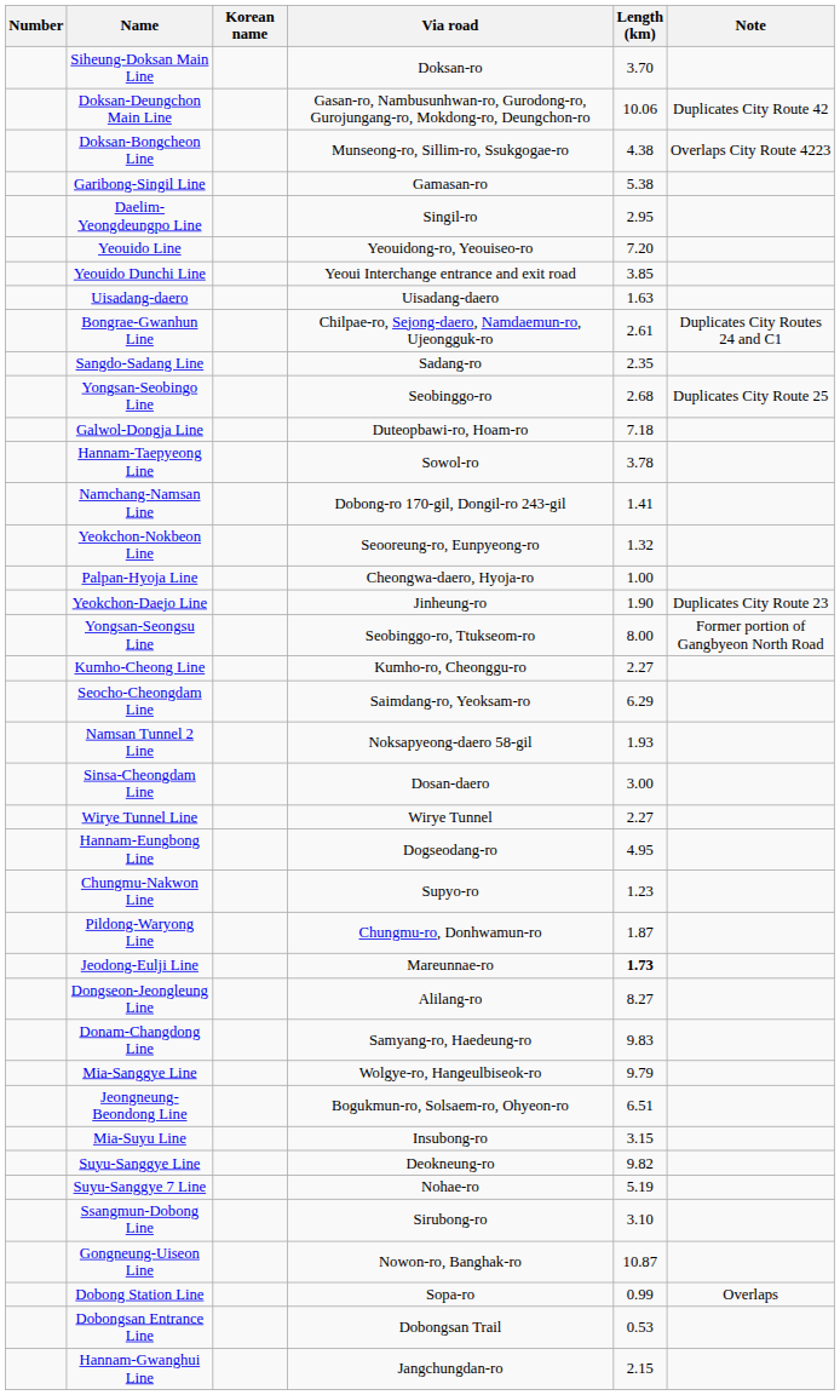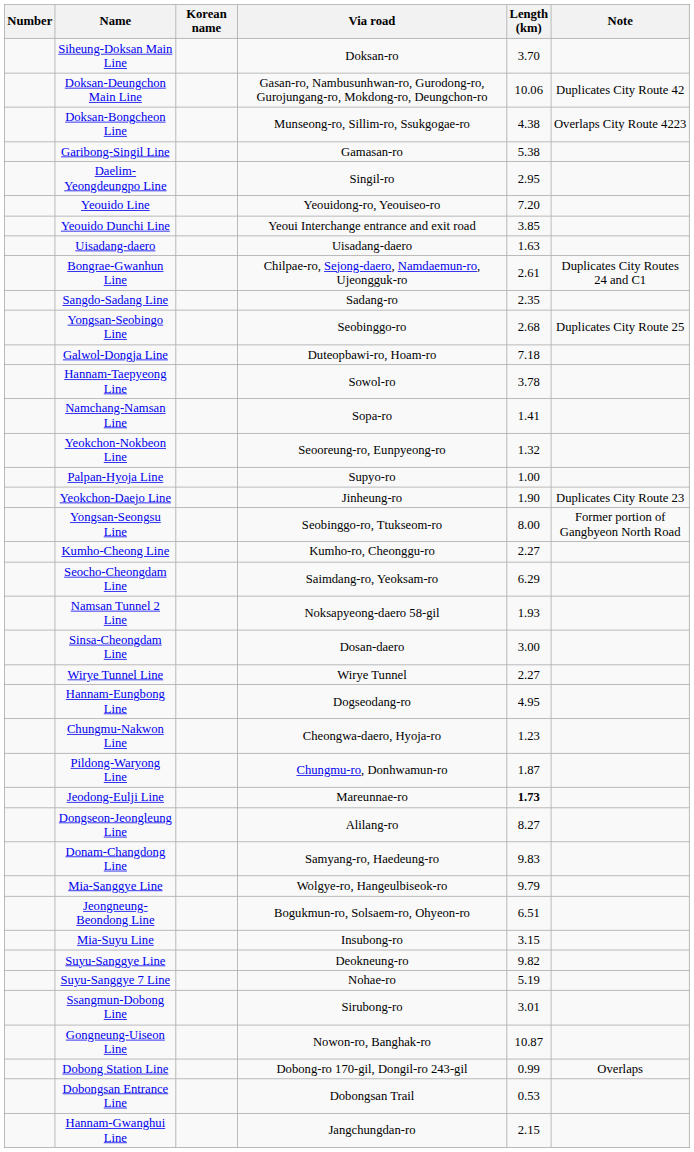 <table class="wikitable" style="text-align: center;">
 <tr>
 <th>Number</th>
 <th>Name</th>
 <th>Korean name</th>
 <th>Via road</th>
 <th>Length<br>(km)</th>
 <th>Note</th>
 </tr>
 <tr>
 <td></td>
 <td><a href='#'>Siheung-Doksan Main Line</a></td>
 <td></td>
 <td>Doksan-ro</td>
 <td>3.70</td>
 <td></td>
 </tr>
 <tr>
 <td></td>
 <td><a href='#'>Doksan-Deungchon Main Line</a></td>
 <td></td>
 <td>Gasan-ro, Nambusunhwan-ro, Gurodong-ro, Gurojungang-ro, Mokdong-ro, Deungchon-ro</td>
 <td>10.06</td>
 <td>Duplicates City Route 42</td>
 </tr>
 <tr>
 <td></td>
 <td><a href='#'>Doksan-Bongcheon Line</a></td>
 <td></td>
 <td>Munseong-ro, Sillim-ro, Ssukgogae-ro</td>
 <td>4.38</td>
 <td>Overlaps City Route 4223</td>
 </tr>
 <tr>
 <td></td>
 <td><a href='#'>Garibong-Singil Line</a></td>
 <td></td>
 <td>Gamasan-ro</td>
 <td>5.38</td>
 <td></td>
 </tr>
 <tr>
 <td></td>
 <td><a href='#'>Daelim-Yeongdeungpo Line</a></td>
 <td></td>
 <td>Singil-ro</td>
 <td>2.95</td>
 <td></td>
 </tr>
 <tr>
 <td></td>
 <td><a href='#'>Yeouido Line</a></td>
 <td></td>
 <td>Yeouidong-ro, Yeouiseo-ro</td>
 <td>7.20</td>
 <td></td>
 </tr>
 <tr>
 <td></td>
 <td><a href='#'>Yeouido Dunchi Line</a></td>
 <td></td>
 <td>Yeoui Interchange entrance and exit road</td>
 <td>3.85</td>
 <td></td>
 </tr>
 <tr>
 <td></td>
 <td><a href='#'>Uisadang-daero</a></td>
 <td></td>
 <td>Uisadang-daero</td>
 <td>1.63</td>
 <td></td>
 </tr>
 <tr>
 <td></td>
 <td><a href='#'>Bongrae-Gwanhun Line</a></td>
 <td></td>
 <td>Chilpae-ro, <a href='#'>Sejong-daero</a>, <a href='#'>Namdaemun-ro</a>, Ujeongguk-ro</td>
 <td>2.61</td>
 <td>Duplicates City Routes 24 and C1</td>
 </tr>
 <tr>
 <td></td>
 <td><a href='#'>Sangdo-Sadang Line</a></td>
 <td></td>
 <td>Sadang-ro</td>
 <td>2.35</td>
 <td></td>
 </tr>
 <tr>
 <td></td>
 <td><a href='#'>Yongsan-Seobingo Line</a></td>
 <td></td>
 <td>Seobinggo-ro</td>
 <td>2.68</td>
 <td>Duplicates City Route 25</td>
 </tr>
 <tr>
 <td></td>
 <td><a href='#'>Galwol-Dongja Line</a></td>
 <td></td>
 <td>Duteopbawi-ro, Hoam-ro</td>
 <td>7.18</td>
 <td></td>
 </tr>
 <tr>
 <td></td>
 <td><a href='#'>Hannam-Taepyeong Line</a></td>
 <td></td>
 <td>Sowol-ro</td>
 <td>3.78</td>
 <td></td>
 </tr>
 <tr>
 <td></td>
 <td><a href='#'>Namchang-Namsan Line</a></td>
 <td></td>
-<td>Dobong-ro 170-gil, Dongil-ro 243-gil</td>
+<td>Sopa-ro</td>
 <td>1.41</td>
 <td></td>
 </tr>
 <tr>
 <td></td>
 <td><a href='#'>Yeokchon-Nokbeon Line</a></td>
 <td></td>
 <td>Seooreung-ro, Eunpyeong-ro</td>
 <td>1.32</td>
 <td></td>
 </tr>
 <tr>
 <td></td>
 <td><a href='#'>Palpan-Hyoja Line</a></td>
 <td></td>
-<td>Cheongwa-daero, Hyoja-ro</td>
+<td>Supyo-ro</td>
 <td>1.00</td>
 <td></td>
 </tr>
 <tr>
 <td></td>
 <td><a href='#'>Yeokchon-Daejo Line</a></td>
 <td></td>
 <td>Jinheung-ro</td>
 <td>1.90</td>
 <td>Duplicates City Route 23</td>
 </tr>
 <tr>
 <td></td>
 <td><a href='#'>Yongsan-Seongsu Line</a></td>
 <td></td>
 <td>Seobinggo-ro, Ttukseom-ro</td>
 <td>8.00</td>
 <td>Former portion of Gangbyeon North Road</td>
 </tr>
 <tr>
 <td></td>
 <td><a href='#'>Kumho-Cheong Line</a></td>
 <td></td>
 <td>Kumho-ro, Cheonggu-ro</td>
 <td>2.27</td>
 <td></td>
 </tr>
 <tr>
 <td></td>
 <td><a href='#'>Seocho-Cheongdam Line</a></td>
 <td></td>
 <td>Saimdang-ro, Yeoksam-ro</td>
 <td>6.29</td>
 <td></td>
 </tr>
 <tr>
 <td></td>
 <td><a href='#'>Namsan Tunnel 2 Line</a></td>
 <td></td>
 <td>Noksapyeong-daero 58-gil</td>
 <td>1.93</td>
 <td></td>
 </tr>
 <tr>
 <td></td>
 <td><a href='#'>Sinsa-Cheongdam Line</a></td>
 <td></td>
 <td>Dosan-daero</td>
 <td>3.00</td>
 <td></td>
 </tr>
 <tr>
 <td></td>
 <td><a href='#'>Wirye Tunnel Line</a></td>
 <td></td>
 <td>Wirye Tunnel</td>
 <td>2.27</td>
 <td></td>
 </tr>
 <tr>
 <td></td>
 <td><a href='#'>Hannam-Eungbong Line</a></td>
 <td></td>
 <td>Dogseodang-ro</td>
 <td>4.95</td>
 <td></td>
 </tr>
 <tr>
 <td></td>
 <td><a href='#'>Chungmu-Nakwon Line</a></td>
 <td></td>
-<td>Supyo-ro</td>
+<td>Cheongwa-daero, Hyoja-ro</td>
 <td>1.23</td>
 <td></td>
 </tr>
 <tr>
 <td></td>
 <td><a href='#'>Pildong-Waryong Line</a></td>
 <td></td>
 <td><a href='#'>Chungmu-ro</a>, Donhwamun-ro</td>
 <td>1.87</td>
 <td></td>
 </tr>
 <tr>
 <td></td>
 <td><a href='#'>Jeodong-Eulji Line</a></td>
 <td></td>
 <td>Mareunnae-ro</td>
 <td><strong>1.73</strong></td>
 <td></td>
 </tr>
 <tr>
 <td></td>
 <td><a href='#'>Dongseon-Jeongleung Line</a></td>
 <td></td>
 <td>Alilang-ro</td>
 <td>8.27</td>
 <td></td>
 </tr>
 <tr>
 <td></td>
 <td><a href='#'>Donam-Changdong Line</a></td>
 <td></td>
 <td>Samyang-ro, Haedeung-ro</td>
 <td>9.83</td>
 <td></td>
 </tr>
 <tr>
 <td></td>
 <td><a href='#'>Mia-Sanggye Line</a></td>
 <td></td>
 <td>Wolgye-ro, Hangeulbiseok-ro</td>
 <td>9.79</td>
 <td></td>
 </tr>
 <tr>
 <td></td>
 <td><a href='#'>Jeongneung-Beondong Line</a></td>
 <td></td>
 <td>Bogukmun-ro, Solsaem-ro, Ohyeon-ro</td>
 <td>6.51</td>
 <td></td>
 </tr>
 <tr>
 <td></td>
 <td><a href='#'>Mia-Suyu Line</a></td>
 <td></td>
 <td>Insubong-ro</td>
 <td>3.15</td>
 <td></td>
 </tr>
 <tr>
 <td></td>
 <td><a href='#'>Suyu-Sanggye Line</a></td>
 <td></td>
 <td>Deokneung-ro</td>
 <td>9.82</td>
 <td></td>
 </tr>
 <tr>
 <td></td>
 <td><a href='#'>Suyu-Sanggye 7 Line</a></td>
 <td></td>
 <td>Nohae-ro</td>
 <td>5.19</td>
 <td></td>
 </tr>
 <tr>
 <td></td>
 <td><a href='#'>Ssangmun-Dobong Line</a></td>
 <td></td>
 <td>Sirubong-ro</td>
-<td>3.10</td>
+<td>3.01</td>
 <td></td>
 </tr>
 <tr>
 <td></td>
 <td><a href='#'>Gongneung-Uiseon Line</a></td>
 <td></td>
 <td>Nowon-ro, Banghak-ro</td>
 <td>10.87</td>
 <td></td>
 </tr>
 <tr>
 <td></td>
 <td><a href='#'>Dobong Station Line</a></td>
 <td></td>
-<td>Sopa-ro</td>
+<td>Dobong-ro 170-gil, Dongil-ro 243-gil</td>
 <td>0.99</td>
 <td>Overlaps </td>
 </tr>
 <tr>
 <td></td>
 <td><a href='#'>Dobongsan Entrance Line</a></td>
 <td></td>
 <td>Dobongsan Trail</td>
 <td>0.53</td>
 <td></td>
 </tr>
 <tr>
 <td></td>
 <td><a href='#'>Hannam-Gwanghui Line</a></td>
 <td></td>
 <td>Jangchungdan-ro</td>
 <td>2.15</td>
 <td></td>
 </tr>
 </table>
